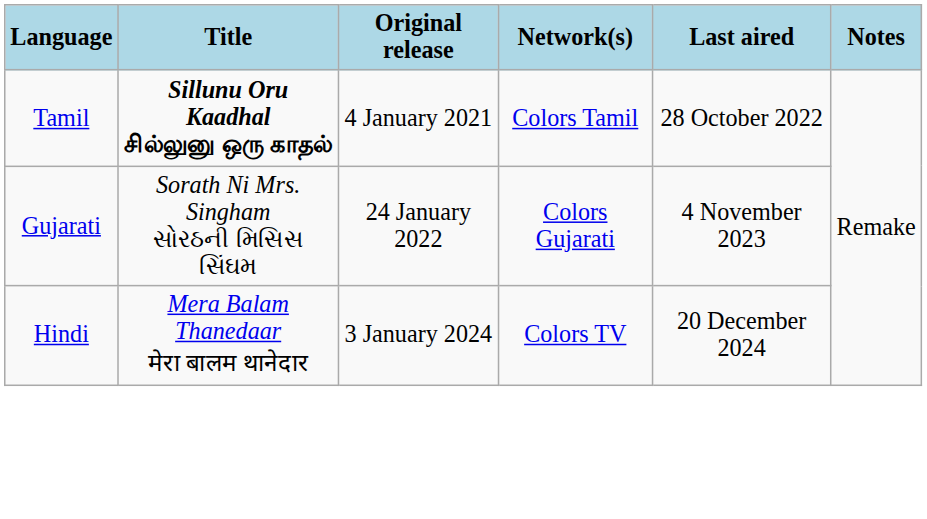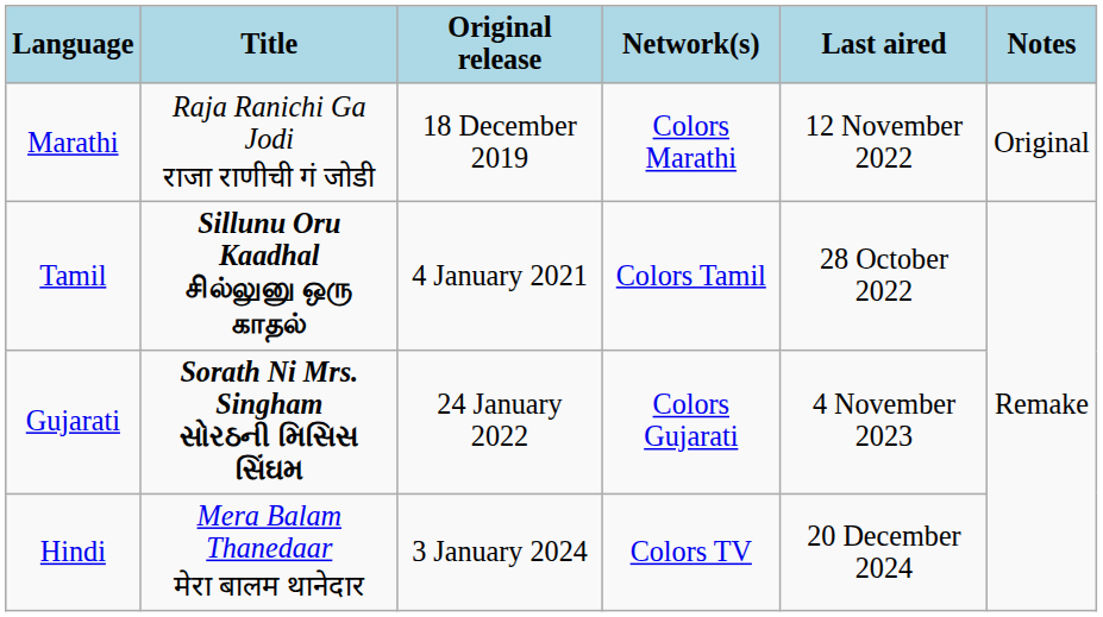 <table class="wikitable" style="text-align:center;">
 <tr>
 <th style="background:LightBlue;">Language</th>
 <th style="background:LightBlue;">Title</th>
 <th style="background:LightBlue;">Original release</th>
 <th style="background:LightBlue;">Network(s)</th>
 <th style="background:LightBlue;">Last aired</th>
 <th style="background:LightBlue;">Notes</th>
+</tr>
+<tr>
+<td><a href='#'>Marathi</a></td>
+<td><em>Raja Ranichi Ga Jodi</em> <br> राजा राणीची गं जोडी</td>
+<td>18 December 2019</td>
+<td><a href='#'>Colors Marathi</a></td>
+<td>12 November 2022</td>
+<td>Original</td>
 </tr>
 <tr>
 <td><a href='#'>Tamil</a></td>
 <td><strong><em>Sillunu Oru Kaadhal</em> <br> சில்லுனு ஒரு காதல்</strong></td>
 <td>4 January 2021</td>
 <td><a href='#'>Colors Tamil</a></td>
 <td>28 October 2022</td>
 <td rowspan="3">Remake</td>
 </tr>
 <tr>
 <td><a href='#'>Gujarati</a></td>
-<td><em>Sorath Ni Mrs. Singham</em> <br> સોરઠની મિસિસ સિંઘમ</td>
+<td><strong><em>Sorath Ni Mrs. Singham</em> <br> સોરઠની મિસિસ સિંઘમ</strong></td>
 <td>24 January 2022</td>
 <td><a href='#'>Colors Gujarati</a></td>
 <td>4 November 2023</td>
 </tr>
 <tr>
 <td><a href='#'>Hindi</a></td>
 <td><em><a href='#'>Mera Balam Thanedaar</a></em> <br> मेरा बालम थानेदार</td>
 <td>3 January 2024</td>
 <td><a href='#'>Colors TV</a></td>
 <td>20 December 2024</td>
 </tr>
 </table>
